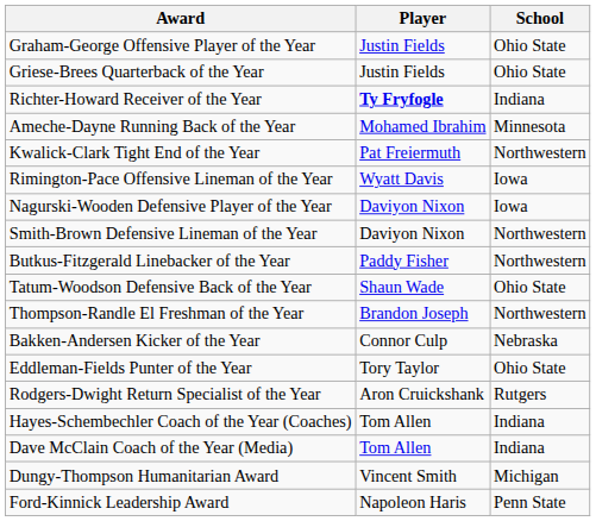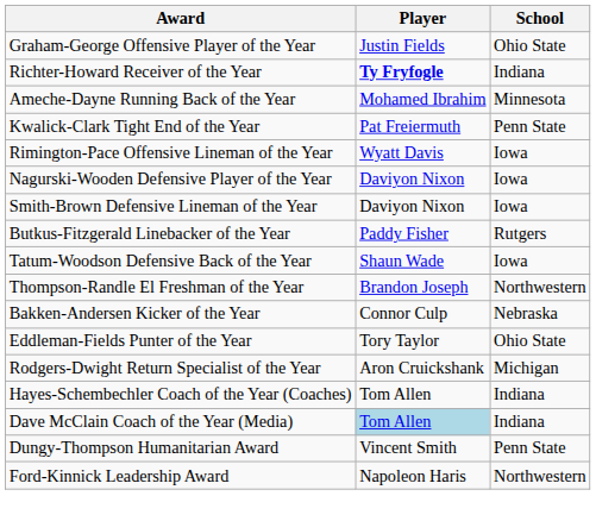 <table class="wikitable sortable">
 <tr>
 <th>Award</th>
 <th>Player</th>
 <th>School</th>
 </tr>
 <tr>
 <td>Graham-George Offensive Player of the Year</td>
 <td><a href='#'>Justin Fields</a></td>
-<td>Ohio State</td>
-</tr>
-<tr>
-<td>Griese-Brees Quarterback of the Year</td>
-<td>Justin Fields</td>
 <td>Ohio State</td>
 </tr>
 <tr>
 <td>Richter-Howard Receiver of the Year</td>
 <td><strong><a href='#'>Ty Fryfogle</a></strong></td>
 <td>Indiana</td>
 </tr>
 <tr>
 <td>Ameche-Dayne Running Back of the Year</td>
 <td><a href='#'>Mohamed Ibrahim</a></td>
 <td>Minnesota</td>
 </tr>
 <tr>
 <td>Kwalick-Clark Tight End of the Year</td>
 <td><a href='#'>Pat Freiermuth</a></td>
-<td>Northwestern</td>
+<td>Penn State</td>
 </tr>
 <tr>
 <td>Rimington-Pace Offensive Lineman of the Year</td>
 <td><a href='#'>Wyatt Davis</a></td>
 <td>Iowa</td>
 </tr>
 <tr>
 <td>Nagurski-Wooden Defensive Player of the Year</td>
 <td><a href='#'>Daviyon Nixon</a></td>
 <td>Iowa</td>
 </tr>
 <tr>
 <td>Smith-Brown Defensive Lineman of the Year</td>
 <td>Daviyon Nixon</td>
-<td>Northwestern</td>
+<td>Iowa</td>
 </tr>
 <tr>
 <td>Butkus-Fitzgerald Linebacker of the Year</td>
 <td><a href='#'>Paddy Fisher</a></td>
-<td>Northwestern</td>
+<td>Rutgers</td>
 </tr>
 <tr>
 <td>Tatum-Woodson Defensive Back of the Year</td>
 <td><a href='#'>Shaun Wade</a></td>
-<td>Ohio State</td>
+<td>Iowa</td>
 </tr>
 <tr>
 <td>Thompson-Randle El Freshman of the Year</td>
 <td><a href='#'>Brandon Joseph</a></td>
 <td>Northwestern</td>
 </tr>
 <tr>
 <td>Bakken-Andersen Kicker of the Year</td>
 <td>Connor Culp</td>
 <td>Nebraska</td>
 </tr>
 <tr>
 <td>Eddleman-Fields Punter of the Year</td>
 <td>Tory Taylor</td>
 <td>Ohio State</td>
 </tr>
 <tr>
 <td>Rodgers-Dwight Return Specialist of the Year</td>
 <td>Aron Cruickshank</td>
-<td>Rutgers</td>
+<td>Michigan</td>
 </tr>
 <tr>
 <td>Hayes-Schembechler Coach of the Year (Coaches)</td>
 <td>Tom Allen</td>
 <td>Indiana</td>
 </tr>
 <tr>
 <td>Dave McClain Coach of the Year (Media)</td>
-<td><a href='#'>Tom Allen</a></td>
+<td style="background: lightblue;"><a href='#'>Tom Allen</a></td>
 <td>Indiana</td>
 </tr>
 <tr>
 <td>Dungy-Thompson Humanitarian Award</td>
 <td>Vincent Smith</td>
-<td>Michigan</td>
+<td>Penn State</td>
 </tr>
 <tr>
 <td>Ford-Kinnick Leadership Award</td>
 <td>Napoleon Haris</td>
-<td>Penn State</td>
+<td>Northwestern</td>
 </tr>
 </table>
